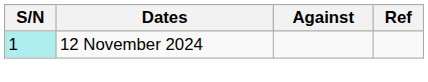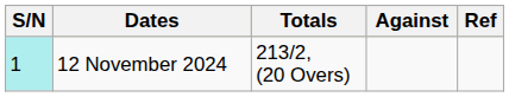 <table class="wikitable"  style="width: 400px;">
 <tr bgcolor=#bdb76b>
 <th>S/N</th>
 <th>Dates</th>
+<th>Totals</th>
 <th>Against</th>
 <th>Ref</th>
 </tr>
 <tr>
 <td style="background: paleturquoise;">1</td>
 <td>12 November 2024</td>
+<td>213/2,<br>(20 Overs)</td>
 <td></td>
 <td></td>
 </tr>
 </table>
